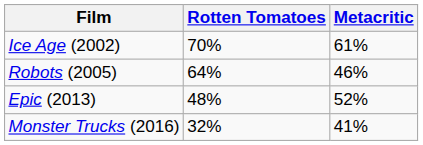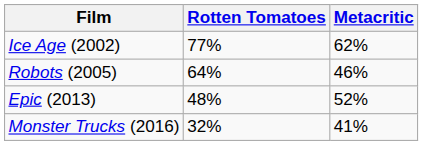 <table class="wikitable sortable">
 <tr>
 <th rowspan="1">Film</th>
 <th><a href='#'>Rotten Tomatoes</a></th>
 <th><a href='#'>Metacritic</a></th>
 </tr>
 <tr>
 <td><em><a href='#'>Ice Age</a></em> (2002)</td>
-<td>70%</td>
-<td>61%</td>
+<td>77%</td>
+<td>62%</td>
 </tr>
 <tr>
 <td><em><a href='#'>Robots</a></em> (2005)</td>
 <td>64%</td>
 <td>46%</td>
 </tr>
 <tr>
 <td><em><a href='#'>Epic</a></em> (2013)</td>
 <td>48%</td>
 <td>52%</td>
 </tr>
 <tr>
 <td><em><a href='#'>Monster Trucks</a></em> (2016)</td>
 <td>32%</td>
 <td>41%</td>
 </tr>
 </table>
